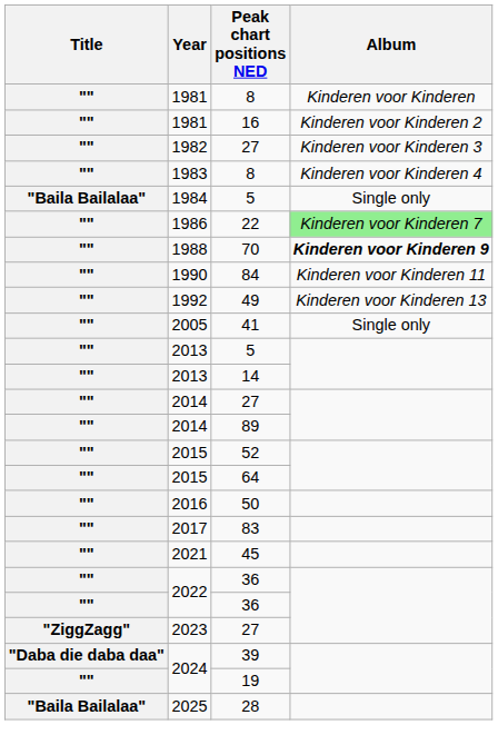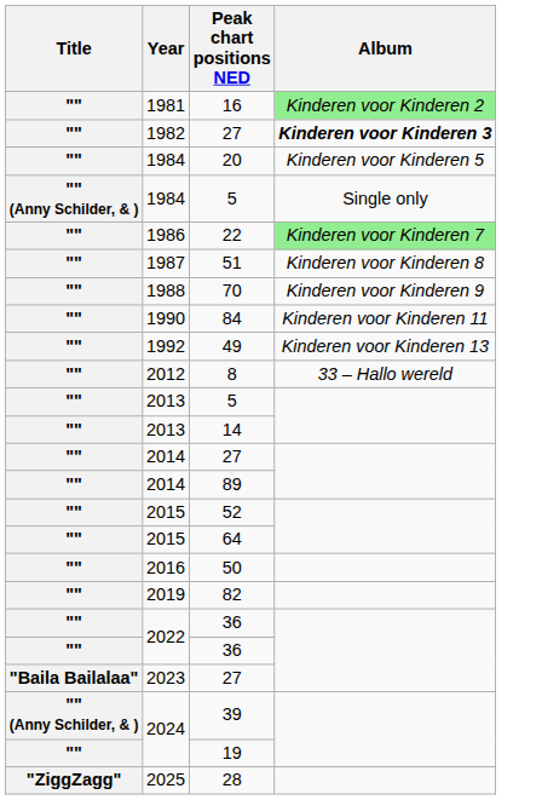 <table class="wikitable plainrowheaders" style="text-align:center;">
 <tr>
 <th scope="col">Title</th>
 <th scope="col">Year</th>
 <th scope="col" style="width:3em;">Peak chart positions<br><span><a href='#'>NED</a><br></span></th>
 <th scope="col">Album</th>
 </tr>
 <tr>
 <th scope="row">""</th>
 <td>1981</td>
-<td>8</td>
-<td><em>Kinderen voor Kinderen</em></td>
-</tr>
-<tr>
-<th scope="row">""</th>
-<td>1981</td>
 <td>16</td>
-<td><em>Kinderen voor Kinderen 2</em></td>
+<td style="background: lightgreen;"><em>Kinderen voor Kinderen 2</em></td>
 </tr>
 <tr>
 <th scope="row">""</th>
 <td>1982</td>
 <td>27</td>
-<td><em>Kinderen voor Kinderen 3</em></td>
+<td><strong><em>Kinderen voor Kinderen 3</em></strong></td>
 </tr>
 <tr>
 <th scope="row">""</th>
-<td>1983</td>
-<td>8</td>
-<td><em>Kinderen voor Kinderen 4</em></td>
+<td>1984</td>
+<td>20</td>
+<td><em>Kinderen voor Kinderen 5</em></td>
 </tr>
 <tr>
-<th scope="row">"Baila Bailalaa"</th>
+<th scope="row">""<br><small>(Anny Schilder,  & )</small></th>
 <td>1984</td>
 <td>5</td>
 <td>Single only</td>
 </tr>
 <tr>
 <th scope="row">""</th>
 <td>1986</td>
 <td>22</td>
 <td style="background: lightgreen;"><em>Kinderen voor Kinderen 7</em></td>
 </tr>
 <tr>
 <th scope="row">""</th>
+<td>1987</td>
+<td>51</td>
+<td><em>Kinderen voor Kinderen 8</em></td>
+</tr>
+<tr>
+<th scope="row">""</th>
 <td>1988</td>
 <td>70</td>
-<td><strong><em>Kinderen voor Kinderen 9</em></strong></td>
+<td><em>Kinderen voor Kinderen 9</em></td>
 </tr>
 <tr>
 <th scope="row">""</th>
 <td>1990</td>
 <td>84</td>
 <td><em>Kinderen voor Kinderen 11</em></td>
 </tr>
 <tr>
 <th scope="row">""</th>
 <td>1992</td>
 <td>49</td>
 <td><em>Kinderen voor Kinderen 13</em></td>
 </tr>
 <tr>
 <th scope="row">""</th>
-<td>2005</td>
-<td>41</td>
-<td>Single only</td>
+<td>2012</td>
+<td>8</td>
+<td><em>33 – Hallo wereld</em></td>
 </tr>
 <tr>
 <th scope="row">""</th>
 <td>2013</td>
 <td>5</td>
 <td rowspan="2"></td>
 </tr>
 <tr>
 <th scope="row">""</th>
 <td>2013</td>
 <td>14</td>
 </tr>
 <tr>
 <th scope="row">""</th>
 <td>2014</td>
 <td>27</td>
 <td rowspan="2"></td>
 </tr>
 <tr>
 <th scope="row">""</th>
 <td>2014</td>
 <td>89</td>
 </tr>
 <tr>
 <th scope="row">""</th>
 <td>2015</td>
 <td>52</td>
 <td rowspan="2"></td>
 </tr>
 <tr>
 <th scope="row">""</th>
 <td>2015</td>
 <td>64</td>
 </tr>
 <tr>
 <th scope="row">""</th>
 <td>2016</td>
 <td>50</td>
 <td></td>
 </tr>
 <tr>
 <th scope="row">""</th>
-<td>2017</td>
-<td>83</td>
-<td></td>
-</tr>
-<tr>
-<th scope="row">""</th>
-<td>2021</td>
-<td>45</td>
+<td>2019</td>
+<td>82</td>
 <td></td>
 </tr>
 <tr>
 <th scope="row">""</th>
 <td rowspan="2">2022</td>
 <td>36</td>
 <td rowspan="3"></td>
 </tr>
 <tr>
 <th scope="row">""</th>
 <td>36</td>
 </tr>
 <tr>
-<th scope="row">"ZiggZagg"</th>
+<th scope="row">"Baila Bailalaa"</th>
 <td>2023</td>
 <td>27</td>
 </tr>
 <tr>
-<th scope="row">"Daba die daba daa"</th>
+<th scope="row">""<br><small>(Anny Schilder,  & )</small></th>
 <td rowspan="2">2024</td>
 <td>39</td>
 <td rowspan="2"></td>
 </tr>
 <tr>
 <th scope="row">""</th>
 <td>19</td>
 </tr>
 <tr>
-<th scope="row">"Baila Bailalaa"</th>
+<th scope="row">"ZiggZagg"</th>
 <td>2025</td>
 <td>28</td>
 <td></td>
 </tr>
 </table>
